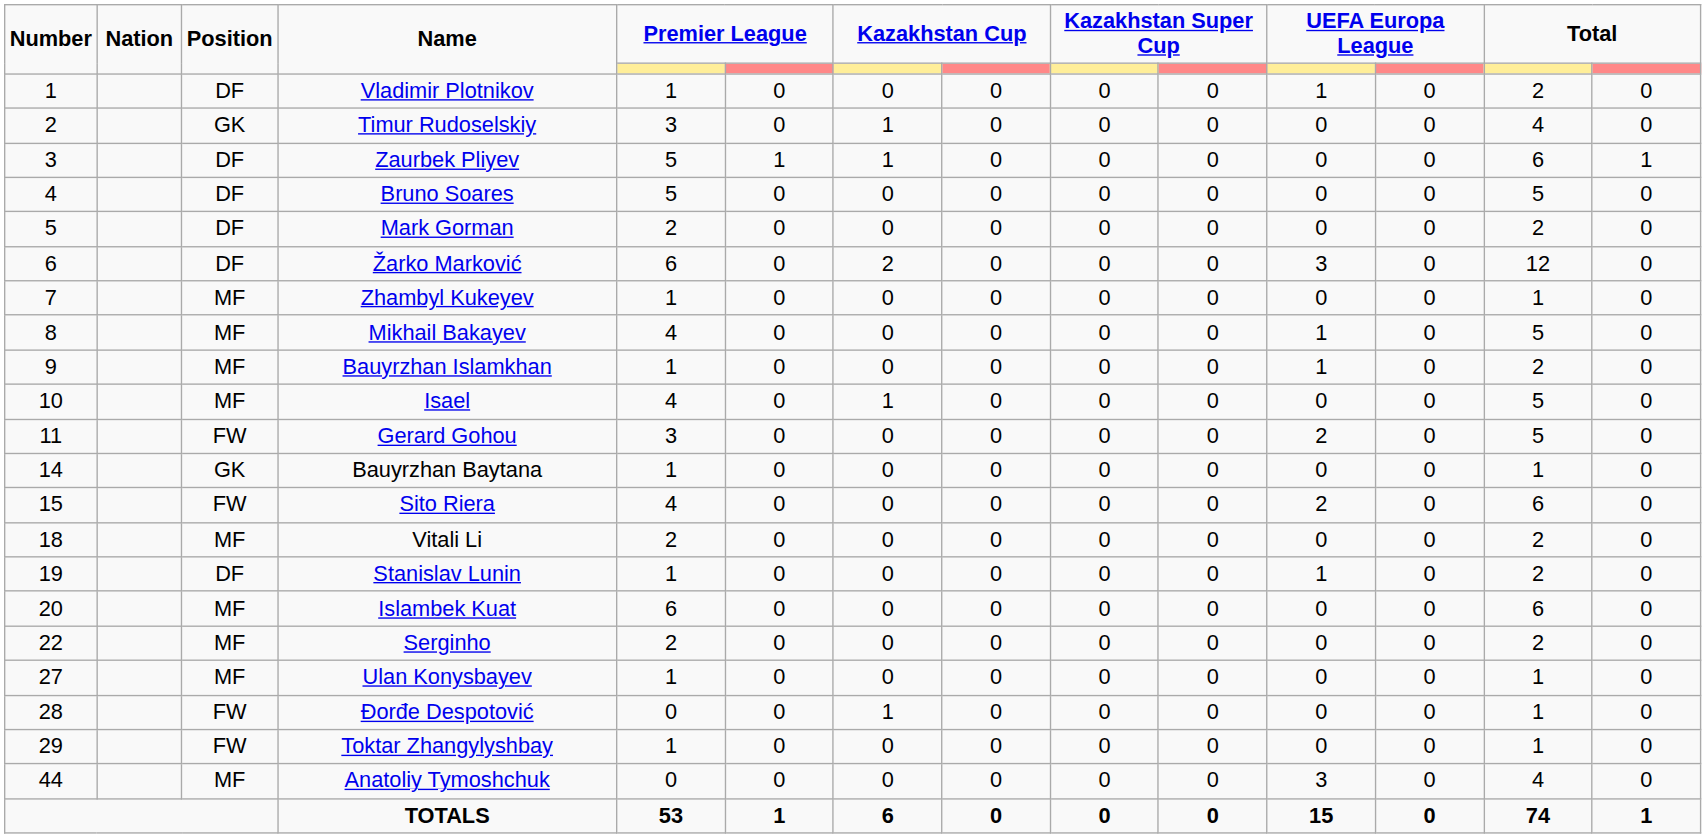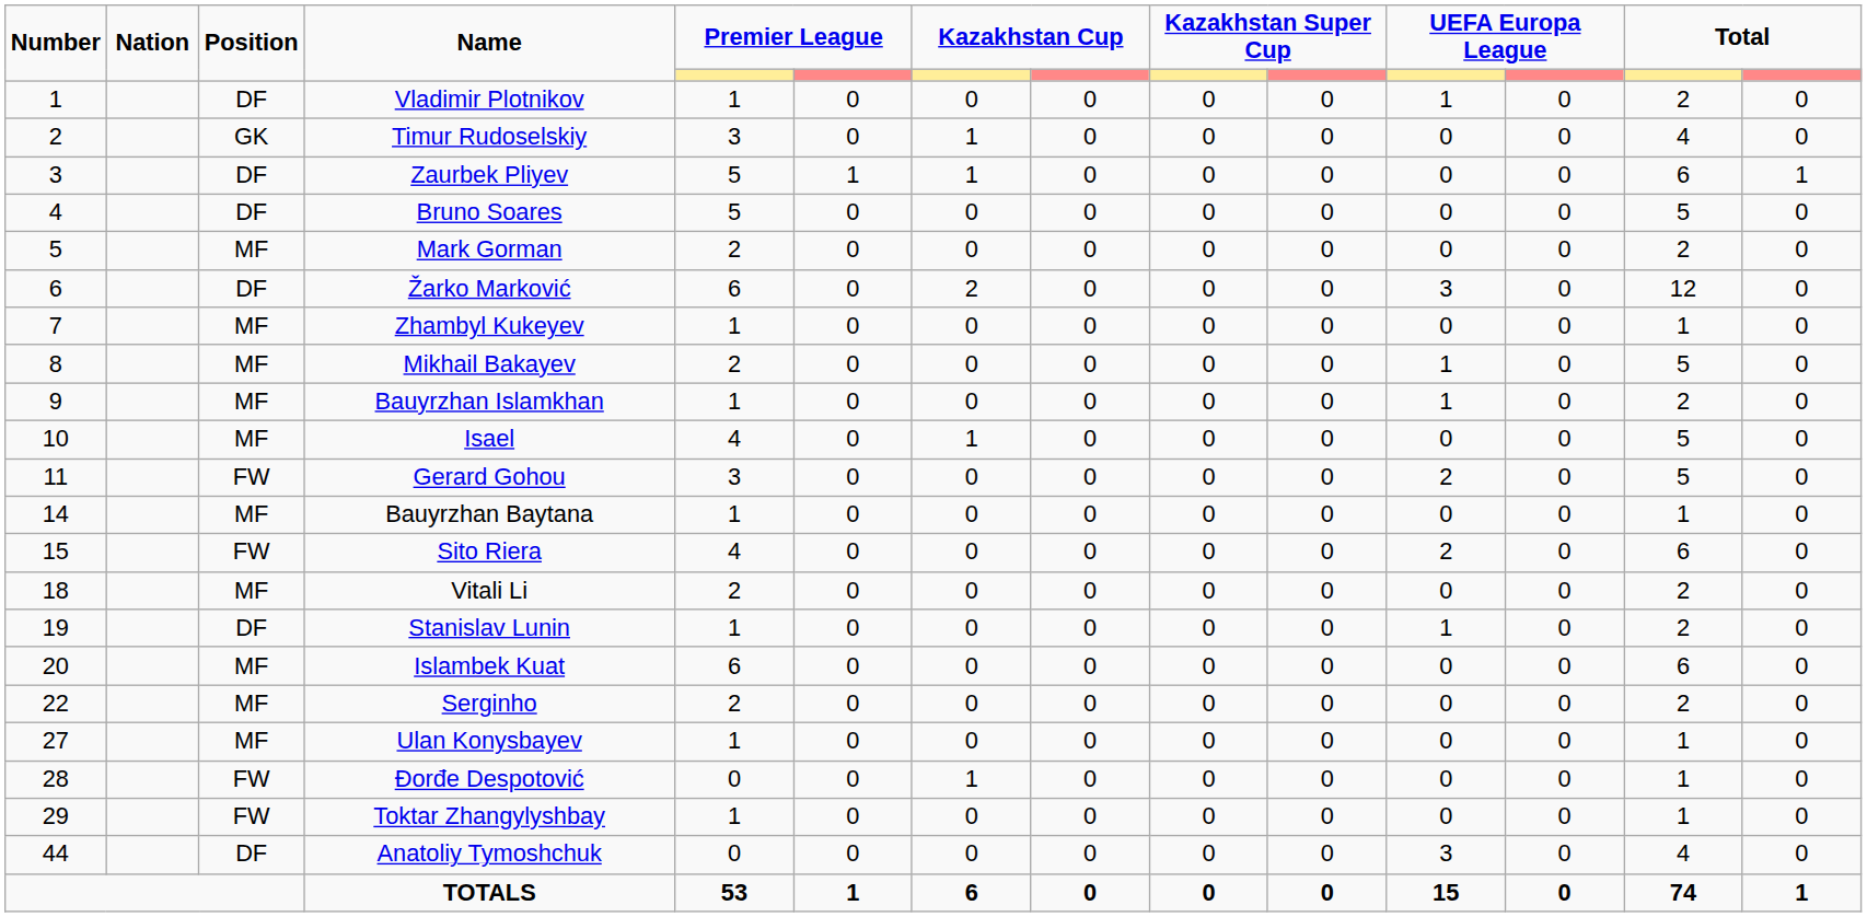 <table class="wikitable" style="text-align:center;">
 <tr>
 <td rowspan="2"  style="width:5%; text-align:center;"><strong>Number</strong></td>
 <td rowspan="2"  style="width:5%; text-align:center;"><strong>Nation</strong></td>
 <td rowspan="2"  style="width:5%; text-align:center;"><strong>Position</strong></td>
 <td rowspan="2"  style="width:20%; text-align:center;"><strong>Name</strong></td>
 <td colspan="2" style="text-align:center;"><strong><a href='#'>Premier League</a></strong></td>
 <td colspan="2" style="text-align:center;"><strong><a href='#'>Kazakhstan Cup</a></strong></td>
 <td colspan="2" style="text-align:center;"><strong><a href='#'>Kazakhstan Super Cup</a></strong></td>
 <td colspan="2" style="text-align:center;"><strong><a href='#'>UEFA Europa League</a></strong></td>
 <td colspan="2" style="text-align:center;"><strong>Total</strong></td>
 </tr>
 <tr>
 <th style="width:60px; background:#fe9;"></th>
 <th style="width:60px; background:#ff8888;"></th>
 <th style="width:60px; background:#fe9;"></th>
 <th style="width:60px; background:#ff8888;"></th>
 <th style="width:60px; background:#fe9;"></th>
 <th style="width:60px; background:#ff8888;"></th>
 <th style="width:60px; background:#fe9;"></th>
 <th style="width:60px; background:#ff8888;"></th>
 <th style="width:60px; background:#fe9;"></th>
 <th style="width:60px; background:#ff8888;"></th>
 </tr>
 <tr>
 <td>1</td>
 <td></td>
 <td>DF</td>
 <td><a href='#'>Vladimir Plotnikov</a></td>
 <td>1</td>
 <td>0</td>
 <td>0</td>
 <td>0</td>
 <td>0</td>
 <td>0</td>
 <td>1</td>
 <td>0</td>
 <td>2</td>
 <td>0</td>
 </tr>
 <tr>
 <td>2</td>
 <td></td>
 <td>GK</td>
 <td><a href='#'>Timur Rudoselskiy</a></td>
 <td>3</td>
 <td>0</td>
 <td>1</td>
 <td>0</td>
 <td>0</td>
 <td>0</td>
 <td>0</td>
 <td>0</td>
 <td>4</td>
 <td>0</td>
 </tr>
 <tr>
 <td>3</td>
 <td></td>
 <td>DF</td>
 <td><a href='#'>Zaurbek Pliyev</a></td>
 <td>5</td>
 <td>1</td>
 <td>1</td>
 <td>0</td>
 <td>0</td>
 <td>0</td>
 <td>0</td>
 <td>0</td>
 <td>6</td>
 <td>1</td>
 </tr>
 <tr>
 <td>4</td>
 <td></td>
 <td>DF</td>
 <td><a href='#'>Bruno Soares</a></td>
 <td>5</td>
 <td>0</td>
 <td>0</td>
 <td>0</td>
 <td>0</td>
 <td>0</td>
 <td>0</td>
 <td>0</td>
 <td>5</td>
 <td>0</td>
 </tr>
 <tr>
 <td>5</td>
 <td></td>
-<td>DF</td>
+<td>MF</td>
 <td><a href='#'>Mark Gorman</a></td>
 <td>2</td>
 <td>0</td>
 <td>0</td>
 <td>0</td>
 <td>0</td>
 <td>0</td>
 <td>0</td>
 <td>0</td>
 <td>2</td>
 <td>0</td>
 </tr>
 <tr>
 <td>6</td>
 <td></td>
 <td>DF</td>
 <td><a href='#'>Žarko Marković</a></td>
 <td>6</td>
 <td>0</td>
 <td>2</td>
 <td>0</td>
 <td>0</td>
 <td>0</td>
 <td>3</td>
 <td>0</td>
 <td>12</td>
 <td>0</td>
 </tr>
 <tr>
 <td>7</td>
 <td></td>
 <td>MF</td>
 <td><a href='#'>Zhambyl Kukeyev</a></td>
 <td>1</td>
 <td>0</td>
 <td>0</td>
 <td>0</td>
 <td>0</td>
 <td>0</td>
 <td>0</td>
 <td>0</td>
 <td>1</td>
 <td>0</td>
 </tr>
 <tr>
 <td>8</td>
 <td></td>
 <td>MF</td>
 <td><a href='#'>Mikhail Bakayev</a></td>
-<td>4</td>
+<td>2</td>
 <td>0</td>
 <td>0</td>
 <td>0</td>
 <td>0</td>
 <td>0</td>
 <td>1</td>
 <td>0</td>
 <td>5</td>
 <td>0</td>
 </tr>
 <tr>
 <td>9</td>
 <td></td>
 <td>MF</td>
 <td><a href='#'>Bauyrzhan Islamkhan</a></td>
 <td>1</td>
 <td>0</td>
 <td>0</td>
 <td>0</td>
 <td>0</td>
 <td>0</td>
 <td>1</td>
 <td>0</td>
 <td>2</td>
 <td>0</td>
 </tr>
 <tr>
 <td>10</td>
 <td></td>
 <td>MF</td>
 <td><a href='#'>Isael</a></td>
 <td>4</td>
 <td>0</td>
 <td>1</td>
 <td>0</td>
 <td>0</td>
 <td>0</td>
 <td>0</td>
 <td>0</td>
 <td>5</td>
 <td>0</td>
 </tr>
 <tr>
 <td>11</td>
 <td></td>
 <td>FW</td>
 <td><a href='#'>Gerard Gohou</a></td>
 <td>3</td>
 <td>0</td>
 <td>0</td>
 <td>0</td>
 <td>0</td>
 <td>0</td>
 <td>2</td>
 <td>0</td>
 <td>5</td>
 <td>0</td>
 </tr>
 <tr>
 <td>14</td>
 <td></td>
-<td>GK</td>
+<td>MF</td>
 <td>Bauyrzhan Baytana</td>
 <td>1</td>
 <td>0</td>
 <td>0</td>
 <td>0</td>
 <td>0</td>
 <td>0</td>
 <td>0</td>
 <td>0</td>
 <td>1</td>
 <td>0</td>
 </tr>
 <tr>
 <td>15</td>
 <td></td>
 <td>FW</td>
 <td><a href='#'>Sito Riera</a></td>
 <td>4</td>
 <td>0</td>
 <td>0</td>
 <td>0</td>
 <td>0</td>
 <td>0</td>
 <td>2</td>
 <td>0</td>
 <td>6</td>
 <td>0</td>
 </tr>
 <tr>
 <td>18</td>
 <td></td>
 <td>MF</td>
 <td>Vitali Li</td>
 <td>2</td>
 <td>0</td>
 <td>0</td>
 <td>0</td>
 <td>0</td>
 <td>0</td>
 <td>0</td>
 <td>0</td>
 <td>2</td>
 <td>0</td>
 </tr>
 <tr>
 <td>19</td>
 <td></td>
 <td>DF</td>
 <td><a href='#'>Stanislav Lunin</a></td>
 <td>1</td>
 <td>0</td>
 <td>0</td>
 <td>0</td>
 <td>0</td>
 <td>0</td>
 <td>1</td>
 <td>0</td>
 <td>2</td>
 <td>0</td>
 </tr>
 <tr>
 <td>20</td>
 <td></td>
 <td>MF</td>
 <td><a href='#'>Islambek Kuat</a></td>
 <td>6</td>
 <td>0</td>
 <td>0</td>
 <td>0</td>
 <td>0</td>
 <td>0</td>
 <td>0</td>
 <td>0</td>
 <td>6</td>
 <td>0</td>
 </tr>
 <tr>
 <td>22</td>
 <td></td>
 <td>MF</td>
 <td><a href='#'>Serginho</a></td>
 <td>2</td>
 <td>0</td>
 <td>0</td>
 <td>0</td>
 <td>0</td>
 <td>0</td>
 <td>0</td>
 <td>0</td>
 <td>2</td>
 <td>0</td>
 </tr>
 <tr>
 <td>27</td>
 <td></td>
 <td>MF</td>
 <td><a href='#'>Ulan Konysbayev</a></td>
 <td>1</td>
 <td>0</td>
 <td>0</td>
 <td>0</td>
 <td>0</td>
 <td>0</td>
 <td>0</td>
 <td>0</td>
 <td>1</td>
 <td>0</td>
 </tr>
 <tr>
 <td>28</td>
 <td></td>
 <td>FW</td>
 <td><a href='#'>Đorđe Despotović</a></td>
 <td>0</td>
 <td>0</td>
 <td>1</td>
 <td>0</td>
 <td>0</td>
 <td>0</td>
 <td>0</td>
 <td>0</td>
 <td>1</td>
 <td>0</td>
 </tr>
 <tr>
 <td>29</td>
 <td></td>
 <td>FW</td>
 <td><a href='#'>Toktar Zhangylyshbay</a></td>
 <td>1</td>
 <td>0</td>
 <td>0</td>
 <td>0</td>
 <td>0</td>
 <td>0</td>
 <td>0</td>
 <td>0</td>
 <td>1</td>
 <td>0</td>
 </tr>
 <tr>
 <td>44</td>
 <td></td>
-<td>MF</td>
+<td>DF</td>
 <td><a href='#'>Anatoliy Tymoshchuk</a></td>
 <td>0</td>
 <td>0</td>
 <td>0</td>
 <td>0</td>
 <td>0</td>
 <td>0</td>
 <td>3</td>
 <td>0</td>
 <td>4</td>
 <td>0</td>
 </tr>
 <tr>
 <td colspan="3"></td>
 <td><strong>TOTALS</strong></td>
 <td><strong>53</strong></td>
 <td><strong>1</strong></td>
 <td><strong>6</strong></td>
 <td><strong>0</strong></td>
 <td><strong>0</strong></td>
 <td><strong>0</strong></td>
 <td><strong>15</strong></td>
 <td><strong>0</strong></td>
 <td><strong>74</strong></td>
 <td><strong>1</strong></td>
 </tr>
 </table>
